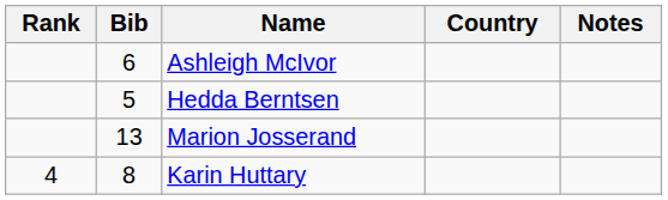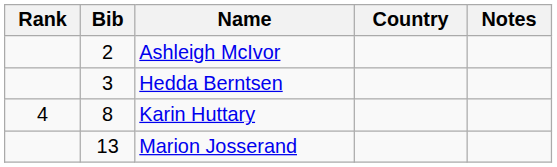 <table class="wikitable" style="text-align:center;" width=50%>
 <tr>
 <th>Rank</th>
 <th>Bib</th>
 <th>Name</th>
 <th>Country</th>
 <th>Notes</th>
 </tr>
 <tr>
 <td></td>
-<td>6</td>
+<td>2</td>
 <td align=left><a href='#'>Ashleigh McIvor</a></td>
 <td align=left></td>
 <td></td>
 </tr>
 <tr>
 <td></td>
-<td>5</td>
+<td>3</td>
 <td align=left><a href='#'>Hedda Berntsen</a></td>
+<td align=left></td>
+<td></td>
+</tr>
+<tr>
+<td>4</td>
+<td>8</td>
+<td align=left><a href='#'>Karin Huttary</a></td>
 <td align=left></td>
 <td></td>
 </tr>
 <tr>
 <td></td>
 <td>13</td>
 <td align=left><a href='#'>Marion Josserand</a></td>
 <td align=left></td>
 <td></td>
 </tr>
-<tr>
-<td>4</td>
-<td>8</td>
-<td align=left><a href='#'>Karin Huttary</a></td>
-<td align=left></td>
-<td></td>
-</tr>
 </table>
